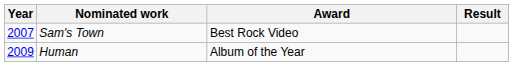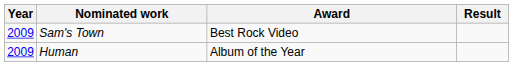 <table class="wikitable">
 <tr>
 <th>Year</th>
 <th width="220">Nominated work</th>
 <th width="325">Award</th>
 <th width="62">Result</th>
 </tr>
 <tr>
-<td><a href='#'>2007</a></td>
+<td><a href='#'>2009</a></td>
 <td><em>Sam's Town</em></td>
 <td>Best Rock Video</td>
 <td></td>
 </tr>
 <tr>
 <td><a href='#'>2009</a></td>
 <td><em>Human</em></td>
 <td>Album of the Year</td>
 <td></td>
 </tr>
 </table>
